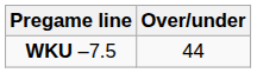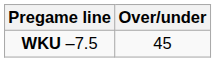 <table class="wikitable">
 <tr align="center">
 <th style=>Pregame line</th>
 <th style=>Over/under</th>
 </tr>
 <tr align="center">
 <td><strong>WKU</strong> –7.5</td>
-<td>44</td>
+<td>45</td>
 </tr>
 </table>
